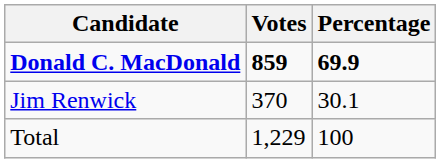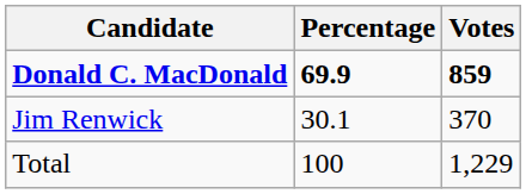 <table class="wikitable">
 <tr>
 <th>Candidate</th>
+<th>Percentage</th>
 <th>Votes</th>
-<th>Percentage</th>
 </tr>
 <tr>
 <td><strong><a href='#'>Donald C. MacDonald</a></strong></td>
+<td><strong>69.9</strong></td>
 <td><strong>859</strong></td>
-<td><strong>69.9</strong></td>
 </tr>
 <tr>
 <td><a href='#'>Jim Renwick</a></td>
+<td>30.1</td>
 <td>370</td>
-<td>30.1</td>
 </tr>
 <tr>
 <td>Total</td>
+<td>100</td>
 <td>1,229</td>
-<td>100</td>
 </tr>
 </table>
